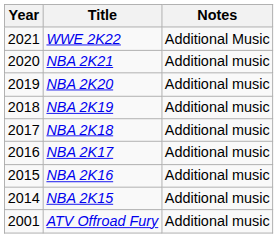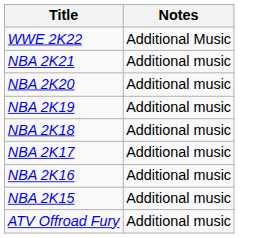 <table class="wikitable">
 <tr>
-<th>Year</th>
 <th>Title</th>
 <th>Notes</th>
 </tr>
 <tr>
-<td>2021</td>
 <td><em><a href='#'>WWE 2K22</a></em></td>
 <td>Additional Music</td>
 </tr>
 <tr>
-<td>2020</td>
 <td><em><a href='#'>NBA 2K21</a></em></td>
 <td>Additional music</td>
 </tr>
 <tr>
-<td>2019</td>
 <td><em><a href='#'>NBA 2K20</a></em></td>
 <td>Additional music</td>
 </tr>
 <tr>
-<td>2018</td>
 <td><em><a href='#'>NBA 2K19</a></em></td>
 <td>Additional music</td>
 </tr>
 <tr>
-<td>2017</td>
 <td><em><a href='#'>NBA 2K18</a></em></td>
 <td>Additional music</td>
 </tr>
 <tr>
-<td>2016</td>
 <td><em><a href='#'>NBA 2K17</a></em></td>
 <td>Additional music</td>
 </tr>
 <tr>
-<td>2015</td>
 <td><em><a href='#'>NBA 2K16</a></em></td>
 <td>Additional music</td>
 </tr>
 <tr>
-<td>2014</td>
 <td><em><a href='#'>NBA 2K15</a></em></td>
 <td>Additional music</td>
 </tr>
 <tr>
-<td>2001</td>
 <td><em><a href='#'>ATV Offroad Fury</a></em></td>
 <td>Additional music</td>
 </tr>
 </table>
